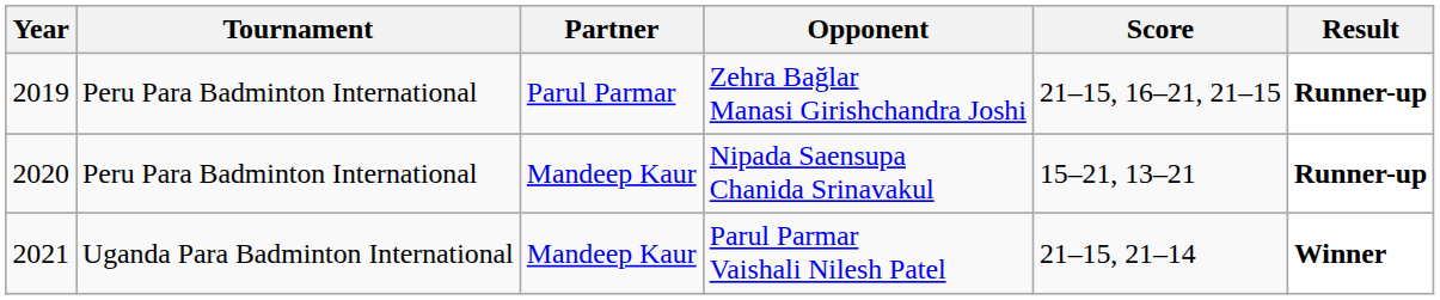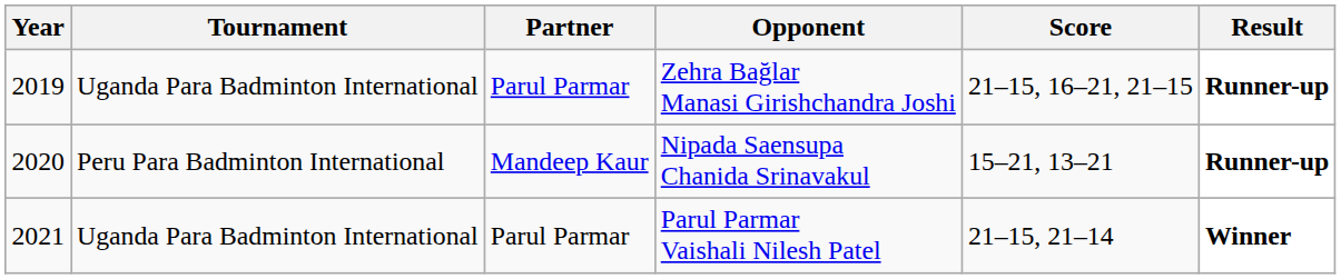 <table class="sortable wikitable" style="font-size: 90%;">
 <tr>
 <th>Year</th>
 <th>Tournament</th>
 <th>Partner</th>
 <th>Opponent</th>
 <th>Score</th>
 <th>Result</th>
 </tr>
 <tr>
 <td align="center">2019</td>
-<td align="left">Peru Para Badminton International</td>
+<td align="left">Uganda Para Badminton International</td>
 <td> <a href='#'>Parul Parmar</a></td>
 <td align="left"> <a href='#'>Zehra Bağlar</a><br> <a href='#'>Manasi Girishchandra Joshi</a></td>
 <td align="left">21–15, 16–21, 21–15</td>
 <td style="text-align:left; background:white"> <strong>Runner-up</strong></td>
 </tr>
 <tr>
 <td align="center">2020</td>
 <td align="left">Peru Para Badminton International</td>
 <td> <a href='#'>Mandeep Kaur</a></td>
 <td align="left"> <a href='#'>Nipada Saensupa</a><br> <a href='#'>Chanida Srinavakul</a></td>
 <td align="left">15–21, 13–21</td>
 <td style="text-align:left; background:white"> <strong>Runner-up</strong></td>
 </tr>
 <tr>
 <td align="center">2021</td>
 <td align="left">Uganda Para Badminton International</td>
-<td> <a href='#'>Mandeep Kaur</a></td>
+<td> Parul Parmar</td>
 <td align="left"> <a href='#'>Parul Parmar</a><br> <a href='#'>Vaishali Nilesh Patel</a></td>
 <td align="left">21–15, 21–14</td>
 <td style="text-align:left; background:white"> <strong>Winner</strong></td>
 </tr>
 </table>
